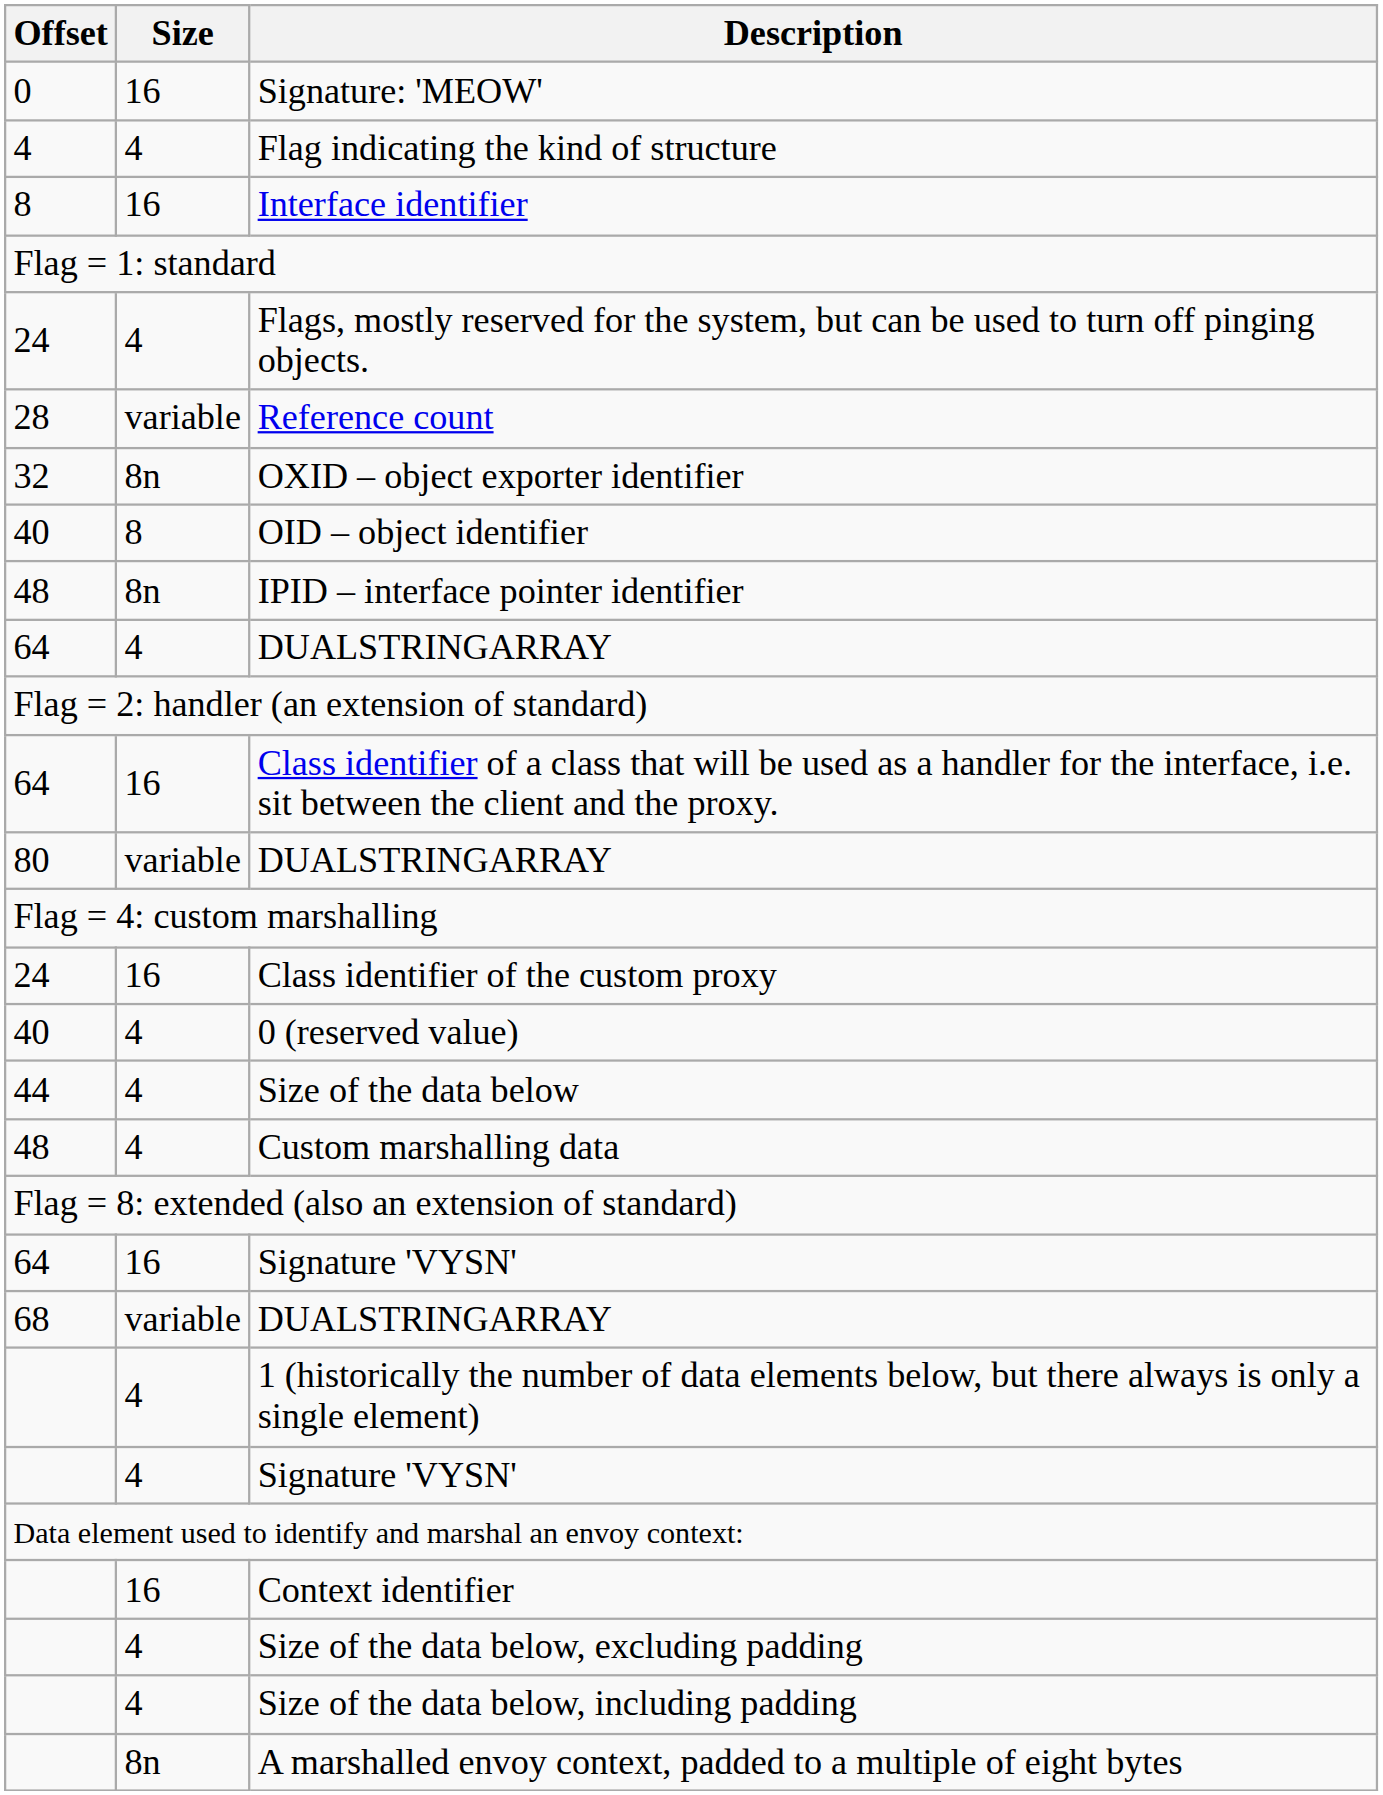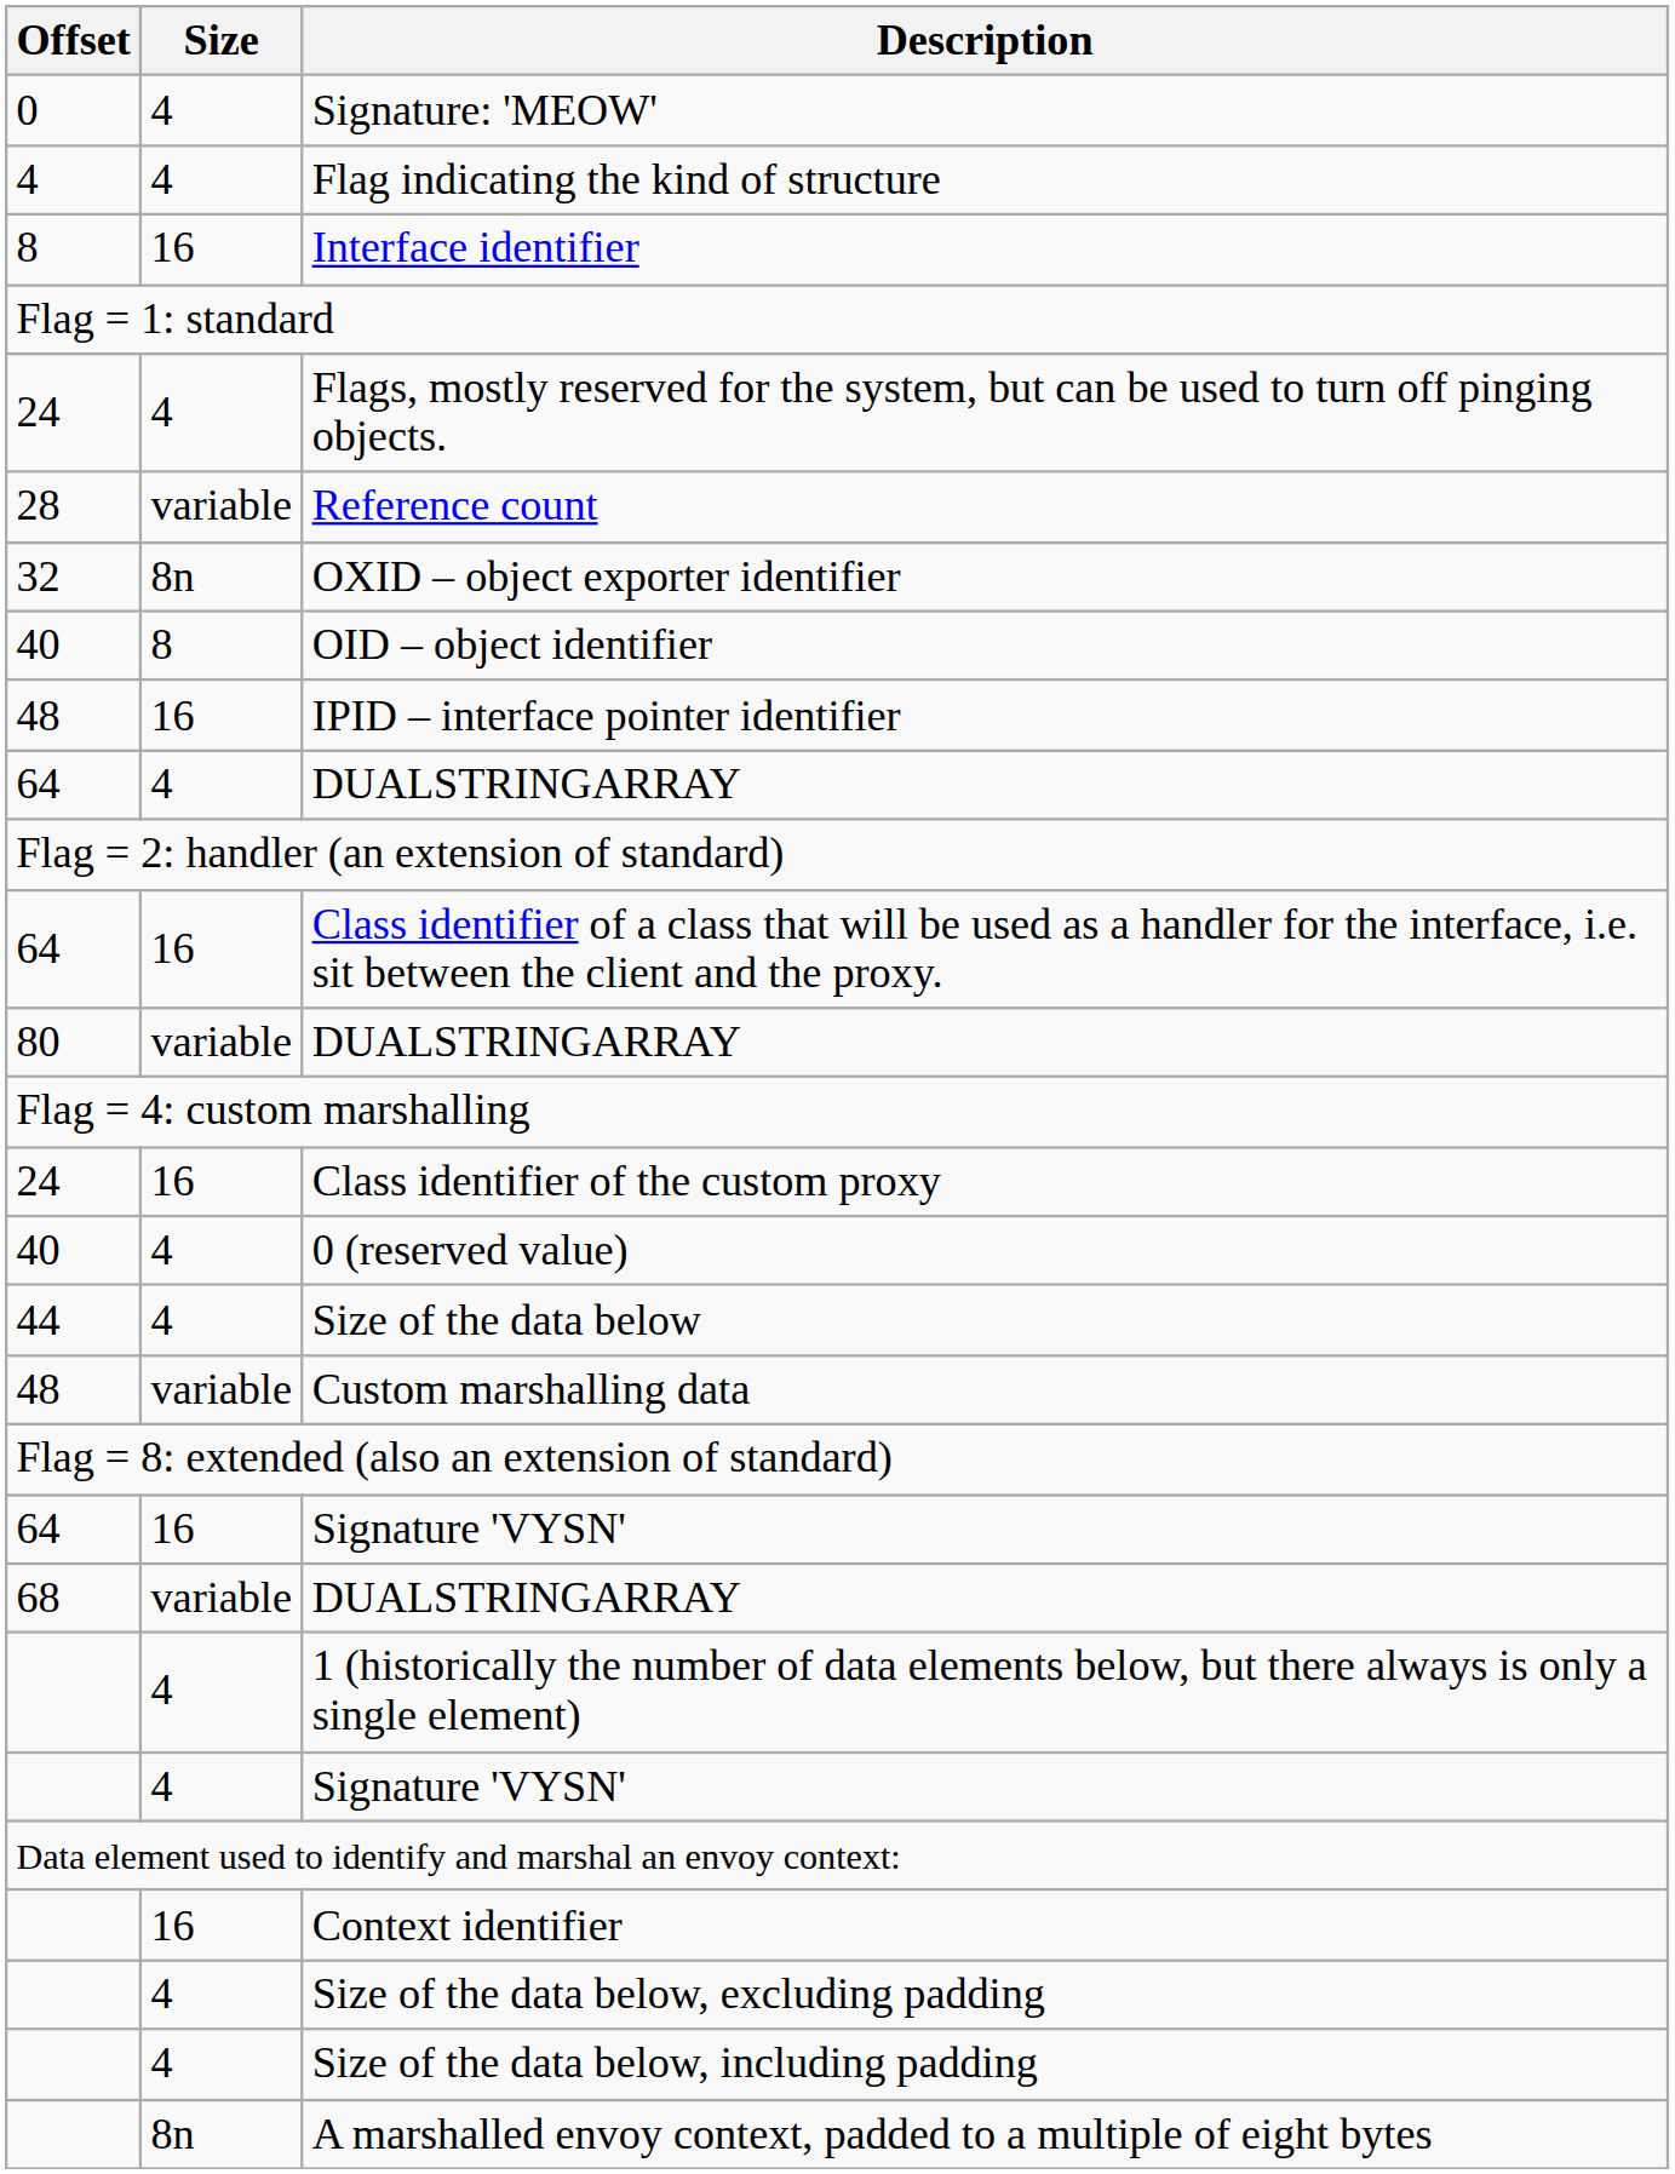 <table class="wikitable">
 <tr>
 <th>Offset</th>
 <th>Size</th>
 <th>Description</th>
 </tr>
 <tr>
 <td>0</td>
-<td>16</td>
+<td>4</td>
 <td>Signature: 'MEOW'</td>
 </tr>
 <tr>
 <td>4</td>
 <td>4</td>
 <td>Flag indicating the kind of structure</td>
 </tr>
 <tr>
 <td>8</td>
 <td>16</td>
 <td><a href='#'>Interface identifier</a></td>
 </tr>
 <tr>
 <td colspan=3>Flag = 1: standard</td>
 </tr>
 <tr>
 <td>24</td>
 <td>4</td>
 <td>Flags, mostly reserved for the system, but can be used to turn off pinging objects.</td>
 </tr>
 <tr>
 <td>28</td>
 <td>variable</td>
 <td><a href='#'>Reference count</a></td>
 </tr>
 <tr>
 <td>32</td>
 <td>8n</td>
 <td>OXID – object exporter identifier</td>
 </tr>
 <tr>
 <td>40</td>
 <td>8</td>
 <td>OID – object identifier</td>
 </tr>
 <tr>
 <td>48</td>
-<td>8n</td>
+<td>16</td>
 <td>IPID – interface pointer identifier</td>
 </tr>
 <tr>
 <td>64</td>
 <td>4</td>
 <td>DUALSTRINGARRAY</td>
 </tr>
 <tr>
 <td colspan=3>Flag = 2: handler (an extension of standard)</td>
 </tr>
 <tr>
 <td>64</td>
 <td>16</td>
 <td><a href='#'>Class identifier</a> of a class that will be used as a handler for the interface, i.e. sit between the client and the proxy.</td>
 </tr>
 <tr>
 <td>80</td>
 <td>variable</td>
 <td>DUALSTRINGARRAY</td>
 </tr>
 <tr>
 <td colspan=3>Flag = 4: custom marshalling</td>
 </tr>
 <tr>
 <td>24</td>
 <td>16</td>
 <td>Class identifier of the custom proxy</td>
 </tr>
 <tr>
 <td>40</td>
 <td>4</td>
 <td>0 (reserved value)</td>
 </tr>
 <tr>
 <td>44</td>
 <td>4</td>
 <td>Size of the data below</td>
 </tr>
 <tr>
 <td>48</td>
-<td>4</td>
+<td>variable</td>
 <td>Custom marshalling data</td>
 </tr>
 <tr>
 <td colspan=3>Flag = 8: extended (also an extension of standard)</td>
 </tr>
 <tr>
 <td>64</td>
 <td>16</td>
 <td>Signature 'VYSN'</td>
 </tr>
 <tr>
 <td>68</td>
 <td>variable</td>
 <td>DUALSTRINGARRAY</td>
 </tr>
 <tr>
 <td> </td>
 <td>4</td>
 <td>1 (historically the number of data elements below, but there always is only a single element)</td>
 </tr>
 <tr>
 <td> </td>
 <td>4</td>
 <td>Signature 'VYSN'</td>
 </tr>
 <tr>
 <td colspan=3><small>Data element used to identify and marshal an envoy context:</small></td>
 </tr>
 <tr>
 <td> </td>
 <td>16</td>
 <td>Context identifier</td>
 </tr>
 <tr>
 <td> </td>
 <td>4</td>
 <td>Size of the data below, excluding padding</td>
 </tr>
 <tr>
 <td> </td>
 <td>4</td>
 <td>Size of the data below, including padding</td>
 </tr>
 <tr>
 <td> </td>
 <td>8n</td>
 <td>A marshalled envoy context, padded to a multiple of eight bytes</td>
 </tr>
 </table>
